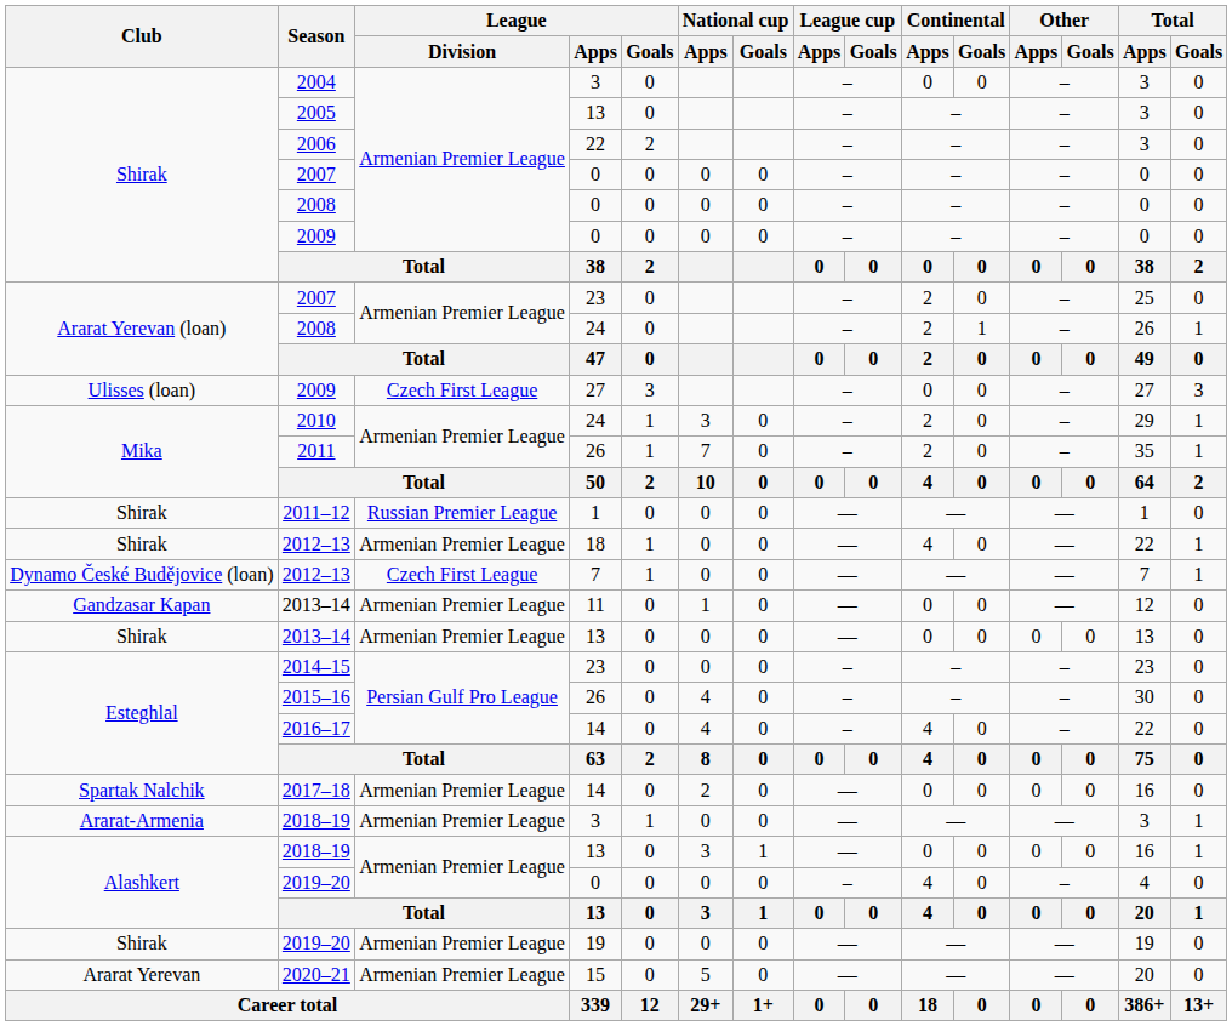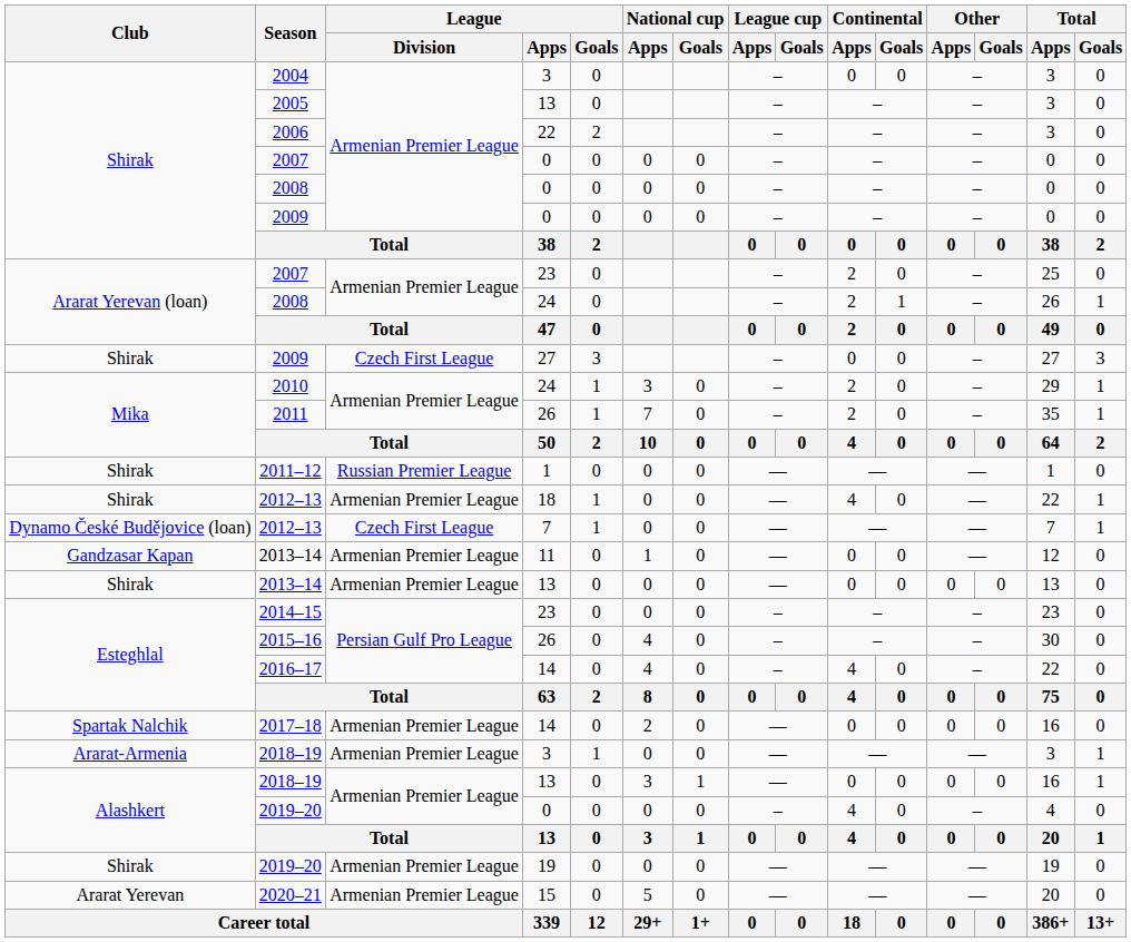 <table class="wikitable" style="text-align:center">
 <tr>
 <th rowspan="2">Club</th>
 <th rowspan="2">Season</th>
 <th colspan="3">League</th>
 <th colspan="2">National cup</th>
 <th colspan="2">League cup</th>
 <th colspan="2">Continental</th>
 <th colspan="2">Other</th>
 <th colspan="2">Total</th>
 </tr>
 <tr>
 <th>Division</th>
 <th>Apps</th>
 <th>Goals</th>
 <th>Apps</th>
 <th>Goals</th>
 <th>Apps</th>
 <th>Goals</th>
 <th>Apps</th>
 <th>Goals</th>
 <th>Apps</th>
 <th>Goals</th>
 <th>Apps</th>
 <th>Goals</th>
 </tr>
 <tr>
 <td rowspan="7"><a href='#'>Shirak</a></td>
 <td><a href='#'>2004</a></td>
 <td rowspan="6"><a href='#'>Armenian Premier League</a></td>
 <td>3</td>
 <td>0</td>
 <td></td>
 <td></td>
 <td colspan="2">–</td>
 <td>0</td>
 <td>0</td>
 <td colspan="2">–</td>
 <td>3</td>
 <td>0</td>
 </tr>
 <tr>
 <td><a href='#'>2005</a></td>
 <td>13</td>
 <td>0</td>
 <td></td>
 <td></td>
 <td colspan="2">–</td>
 <td colspan="2">–</td>
 <td colspan="2">–</td>
 <td>3</td>
 <td>0</td>
 </tr>
 <tr>
 <td><a href='#'>2006</a></td>
 <td>22</td>
 <td>2</td>
 <td></td>
 <td></td>
 <td colspan="2">–</td>
 <td colspan="2">–</td>
 <td colspan="2">–</td>
 <td>3</td>
 <td>0</td>
 </tr>
 <tr>
 <td><a href='#'>2007</a></td>
 <td>0</td>
 <td>0</td>
 <td>0</td>
 <td>0</td>
 <td colspan="2">–</td>
 <td colspan="2">–</td>
 <td colspan="2">–</td>
 <td>0</td>
 <td>0</td>
 </tr>
 <tr>
 <td><a href='#'>2008</a></td>
 <td>0</td>
 <td>0</td>
 <td>0</td>
 <td>0</td>
 <td colspan="2">–</td>
 <td colspan="2">–</td>
 <td colspan="2">–</td>
 <td>0</td>
 <td>0</td>
 </tr>
 <tr>
 <td><a href='#'>2009</a></td>
 <td>0</td>
 <td>0</td>
 <td>0</td>
 <td>0</td>
 <td colspan="2">–</td>
 <td colspan="2">–</td>
 <td colspan="2">–</td>
 <td>0</td>
 <td>0</td>
 </tr>
 <tr>
 <th colspan="2">Total</th>
 <th>38</th>
 <th>2</th>
 <th></th>
 <th></th>
 <th>0</th>
 <th>0</th>
 <th>0</th>
 <th>0</th>
 <th>0</th>
 <th>0</th>
 <th>38</th>
 <th>2</th>
 </tr>
 <tr>
 <td rowspan="3"><a href='#'>Ararat Yerevan</a> (loan)</td>
 <td><a href='#'>2007</a></td>
 <td rowspan="2">Armenian Premier League</td>
 <td>23</td>
 <td>0</td>
 <td></td>
 <td></td>
 <td colspan="2">–</td>
 <td>2</td>
 <td>0</td>
 <td colspan="2">–</td>
 <td>25</td>
 <td>0</td>
 </tr>
 <tr>
 <td><a href='#'>2008</a></td>
 <td>24</td>
 <td>0</td>
 <td></td>
 <td></td>
 <td colspan="2">–</td>
 <td>2</td>
 <td>1</td>
 <td colspan="2">–</td>
 <td>26</td>
 <td>1</td>
 </tr>
 <tr>
 <th colspan="2">Total</th>
 <th>47</th>
 <th>0</th>
 <th></th>
 <th></th>
 <th>0</th>
 <th>0</th>
 <th>2</th>
 <th>0</th>
 <th>0</th>
 <th>0</th>
 <th>49</th>
 <th>0</th>
 </tr>
 <tr>
-<td><a href='#'>Ulisses</a> (loan)</td>
+<td>Shirak</td>
 <td><a href='#'>2009</a></td>
 <td><a href='#'>Czech First League</a></td>
 <td>27</td>
 <td>3</td>
 <td></td>
 <td></td>
 <td colspan="2">–</td>
 <td>0</td>
 <td>0</td>
 <td colspan="2">–</td>
 <td>27</td>
 <td>3</td>
 </tr>
 <tr>
 <td rowspan="3"><a href='#'>Mika</a></td>
 <td><a href='#'>2010</a></td>
 <td rowspan="2">Armenian Premier League</td>
 <td>24</td>
 <td>1</td>
 <td>3</td>
 <td>0</td>
 <td colspan="2">–</td>
 <td>2</td>
 <td>0</td>
 <td colspan="2">–</td>
 <td>29</td>
 <td>1</td>
 </tr>
 <tr>
 <td><a href='#'>2011</a></td>
 <td>26</td>
 <td>1</td>
 <td>7</td>
 <td>0</td>
 <td colspan="2">–</td>
 <td>2</td>
 <td>0</td>
 <td colspan="2">–</td>
 <td>35</td>
 <td>1</td>
 </tr>
 <tr>
 <th colspan="2">Total</th>
 <th>50</th>
 <th>2</th>
 <th>10</th>
 <th>0</th>
 <th>0</th>
 <th>0</th>
 <th>4</th>
 <th>0</th>
 <th>0</th>
 <th>0</th>
 <th>64</th>
 <th>2</th>
 </tr>
 <tr>
 <td>Shirak</td>
 <td><a href='#'>2011–12</a></td>
 <td><a href='#'>Russian Premier League</a></td>
 <td>1</td>
 <td>0</td>
 <td>0</td>
 <td>0</td>
 <td colspan="2">—</td>
 <td colspan="2">—</td>
 <td colspan="2">—</td>
 <td>1</td>
 <td>0</td>
 </tr>
 <tr>
 <td>Shirak</td>
 <td><a href='#'>2012–13</a></td>
 <td>Armenian Premier League</td>
 <td>18</td>
 <td>1</td>
 <td>0</td>
 <td>0</td>
 <td colspan="2">—</td>
 <td>4</td>
 <td>0</td>
 <td colspan="2">—</td>
 <td>22</td>
 <td>1</td>
 </tr>
 <tr>
 <td><a href='#'>Dynamo České Budějovice</a> (loan)</td>
 <td><a href='#'>2012–13</a></td>
 <td><a href='#'>Czech First League</a></td>
 <td>7</td>
 <td>1</td>
 <td>0</td>
 <td>0</td>
 <td colspan="2">—</td>
 <td colspan="2">—</td>
 <td colspan="2">—</td>
 <td>7</td>
 <td>1</td>
 </tr>
 <tr>
 <td><a href='#'>Gandzasar Kapan</a></td>
 <td>2013–14</td>
 <td>Armenian Premier League</td>
 <td>11</td>
 <td>0</td>
 <td>1</td>
 <td>0</td>
 <td colspan="2">—</td>
 <td>0</td>
 <td>0</td>
 <td colspan="2">—</td>
 <td>12</td>
 <td>0</td>
 </tr>
 <tr>
 <td>Shirak</td>
 <td><a href='#'>2013–14</a></td>
 <td>Armenian Premier League</td>
 <td>13</td>
 <td>0</td>
 <td>0</td>
 <td>0</td>
 <td colspan="2">—</td>
 <td>0</td>
 <td>0</td>
 <td>0</td>
 <td>0</td>
 <td>13</td>
 <td>0</td>
 </tr>
 <tr>
 <td rowspan="4"><a href='#'>Esteghlal</a></td>
 <td><a href='#'>2014–15</a></td>
 <td rowspan="3"><a href='#'>Persian Gulf Pro League</a></td>
 <td>23</td>
 <td>0</td>
 <td>0</td>
 <td>0</td>
 <td colspan="2">–</td>
 <td colspan="2">–</td>
 <td colspan="2">–</td>
 <td>23</td>
 <td>0</td>
 </tr>
 <tr>
 <td><a href='#'>2015–16</a></td>
 <td>26</td>
 <td>0</td>
 <td>4</td>
 <td>0</td>
 <td colspan="2">–</td>
 <td colspan="2">–</td>
 <td colspan="2">–</td>
 <td>30</td>
 <td>0</td>
 </tr>
 <tr>
 <td><a href='#'>2016–17</a></td>
 <td>14</td>
 <td>0</td>
 <td>4</td>
 <td>0</td>
 <td colspan="2">–</td>
 <td>4</td>
 <td>0</td>
 <td colspan="2">–</td>
 <td>22</td>
 <td>0</td>
 </tr>
 <tr>
 <th colspan="2">Total</th>
 <th>63</th>
 <th>2</th>
 <th>8</th>
 <th>0</th>
 <th>0</th>
 <th>0</th>
 <th>4</th>
 <th>0</th>
 <th>0</th>
 <th>0</th>
 <th>75</th>
 <th>0</th>
 </tr>
 <tr>
 <td><a href='#'>Spartak Nalchik</a></td>
 <td><a href='#'>2017–18</a></td>
 <td>Armenian Premier League</td>
 <td>14</td>
 <td>0</td>
 <td>2</td>
 <td>0</td>
 <td colspan="2">—</td>
 <td>0</td>
 <td>0</td>
 <td>0</td>
 <td>0</td>
 <td>16</td>
 <td>0</td>
 </tr>
 <tr>
 <td><a href='#'>Ararat-Armenia</a></td>
 <td><a href='#'>2018–19</a></td>
 <td>Armenian Premier League</td>
 <td>3</td>
 <td>1</td>
 <td>0</td>
 <td>0</td>
 <td colspan="2">—</td>
 <td colspan="2">—</td>
 <td colspan="2">—</td>
 <td>3</td>
 <td>1</td>
 </tr>
 <tr>
 <td rowspan="3"><a href='#'>Alashkert</a></td>
 <td><a href='#'>2018–19</a></td>
 <td rowspan="2">Armenian Premier League</td>
 <td>13</td>
 <td>0</td>
 <td>3</td>
 <td>1</td>
 <td colspan="2">—</td>
 <td>0</td>
 <td>0</td>
 <td>0</td>
 <td>0</td>
 <td>16</td>
 <td>1</td>
 </tr>
 <tr>
 <td><a href='#'>2019–20</a></td>
 <td>0</td>
 <td>0</td>
 <td>0</td>
 <td>0</td>
 <td colspan="2">–</td>
 <td>4</td>
 <td>0</td>
 <td colspan="2">–</td>
 <td>4</td>
 <td>0</td>
 </tr>
 <tr>
 <th colspan="2">Total</th>
 <th>13</th>
 <th>0</th>
 <th>3</th>
 <th>1</th>
 <th>0</th>
 <th>0</th>
 <th>4</th>
 <th>0</th>
 <th>0</th>
 <th>0</th>
 <th>20</th>
 <th>1</th>
 </tr>
 <tr>
 <td>Shirak</td>
 <td><a href='#'>2019–20</a></td>
 <td>Armenian Premier League</td>
 <td>19</td>
 <td>0</td>
 <td>0</td>
 <td>0</td>
 <td colspan="2">—</td>
 <td colspan="2">—</td>
 <td colspan="2">—</td>
 <td>19</td>
 <td>0</td>
 </tr>
 <tr>
 <td>Ararat Yerevan</td>
 <td><a href='#'>2020–21</a></td>
 <td>Armenian Premier League</td>
 <td>15</td>
 <td>0</td>
 <td>5</td>
 <td>0</td>
 <td colspan="2">—</td>
 <td colspan="2">—</td>
 <td colspan="2">—</td>
 <td>20</td>
 <td>0</td>
 </tr>
 <tr>
 <th colspan="3">Career total</th>
 <th>339</th>
 <th>12</th>
 <th>29+</th>
 <th>1+</th>
 <th>0</th>
 <th>0</th>
 <th>18</th>
 <th>0</th>
 <th>0</th>
 <th>0</th>
 <th>386+</th>
 <th>13+</th>
 </tr>
 </table>
